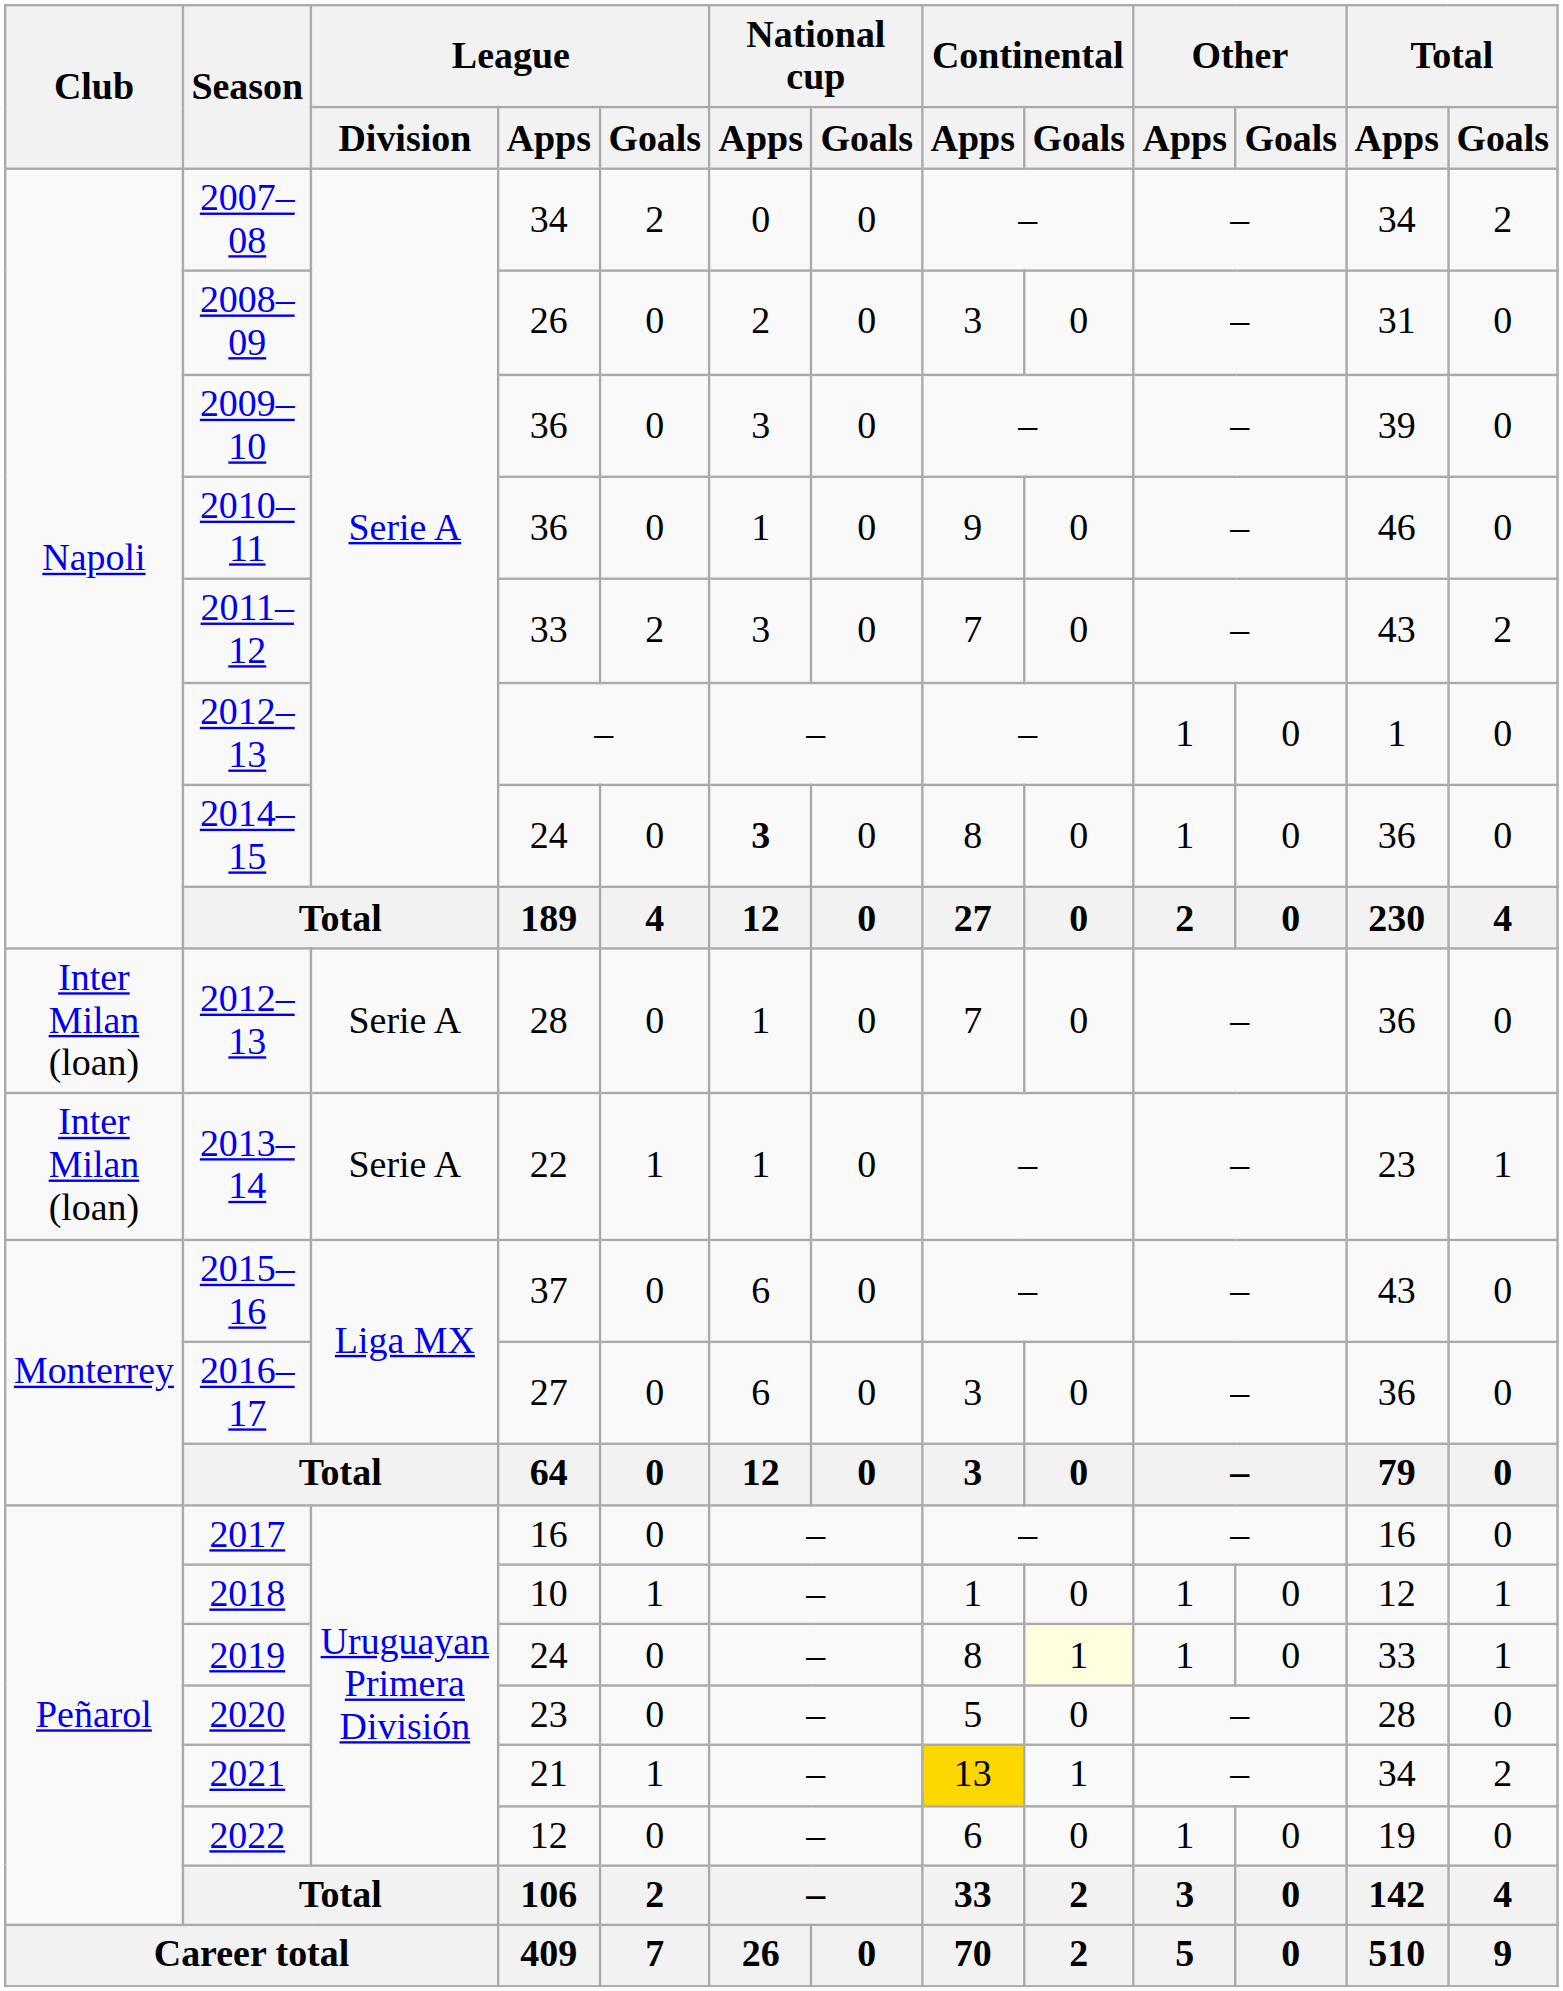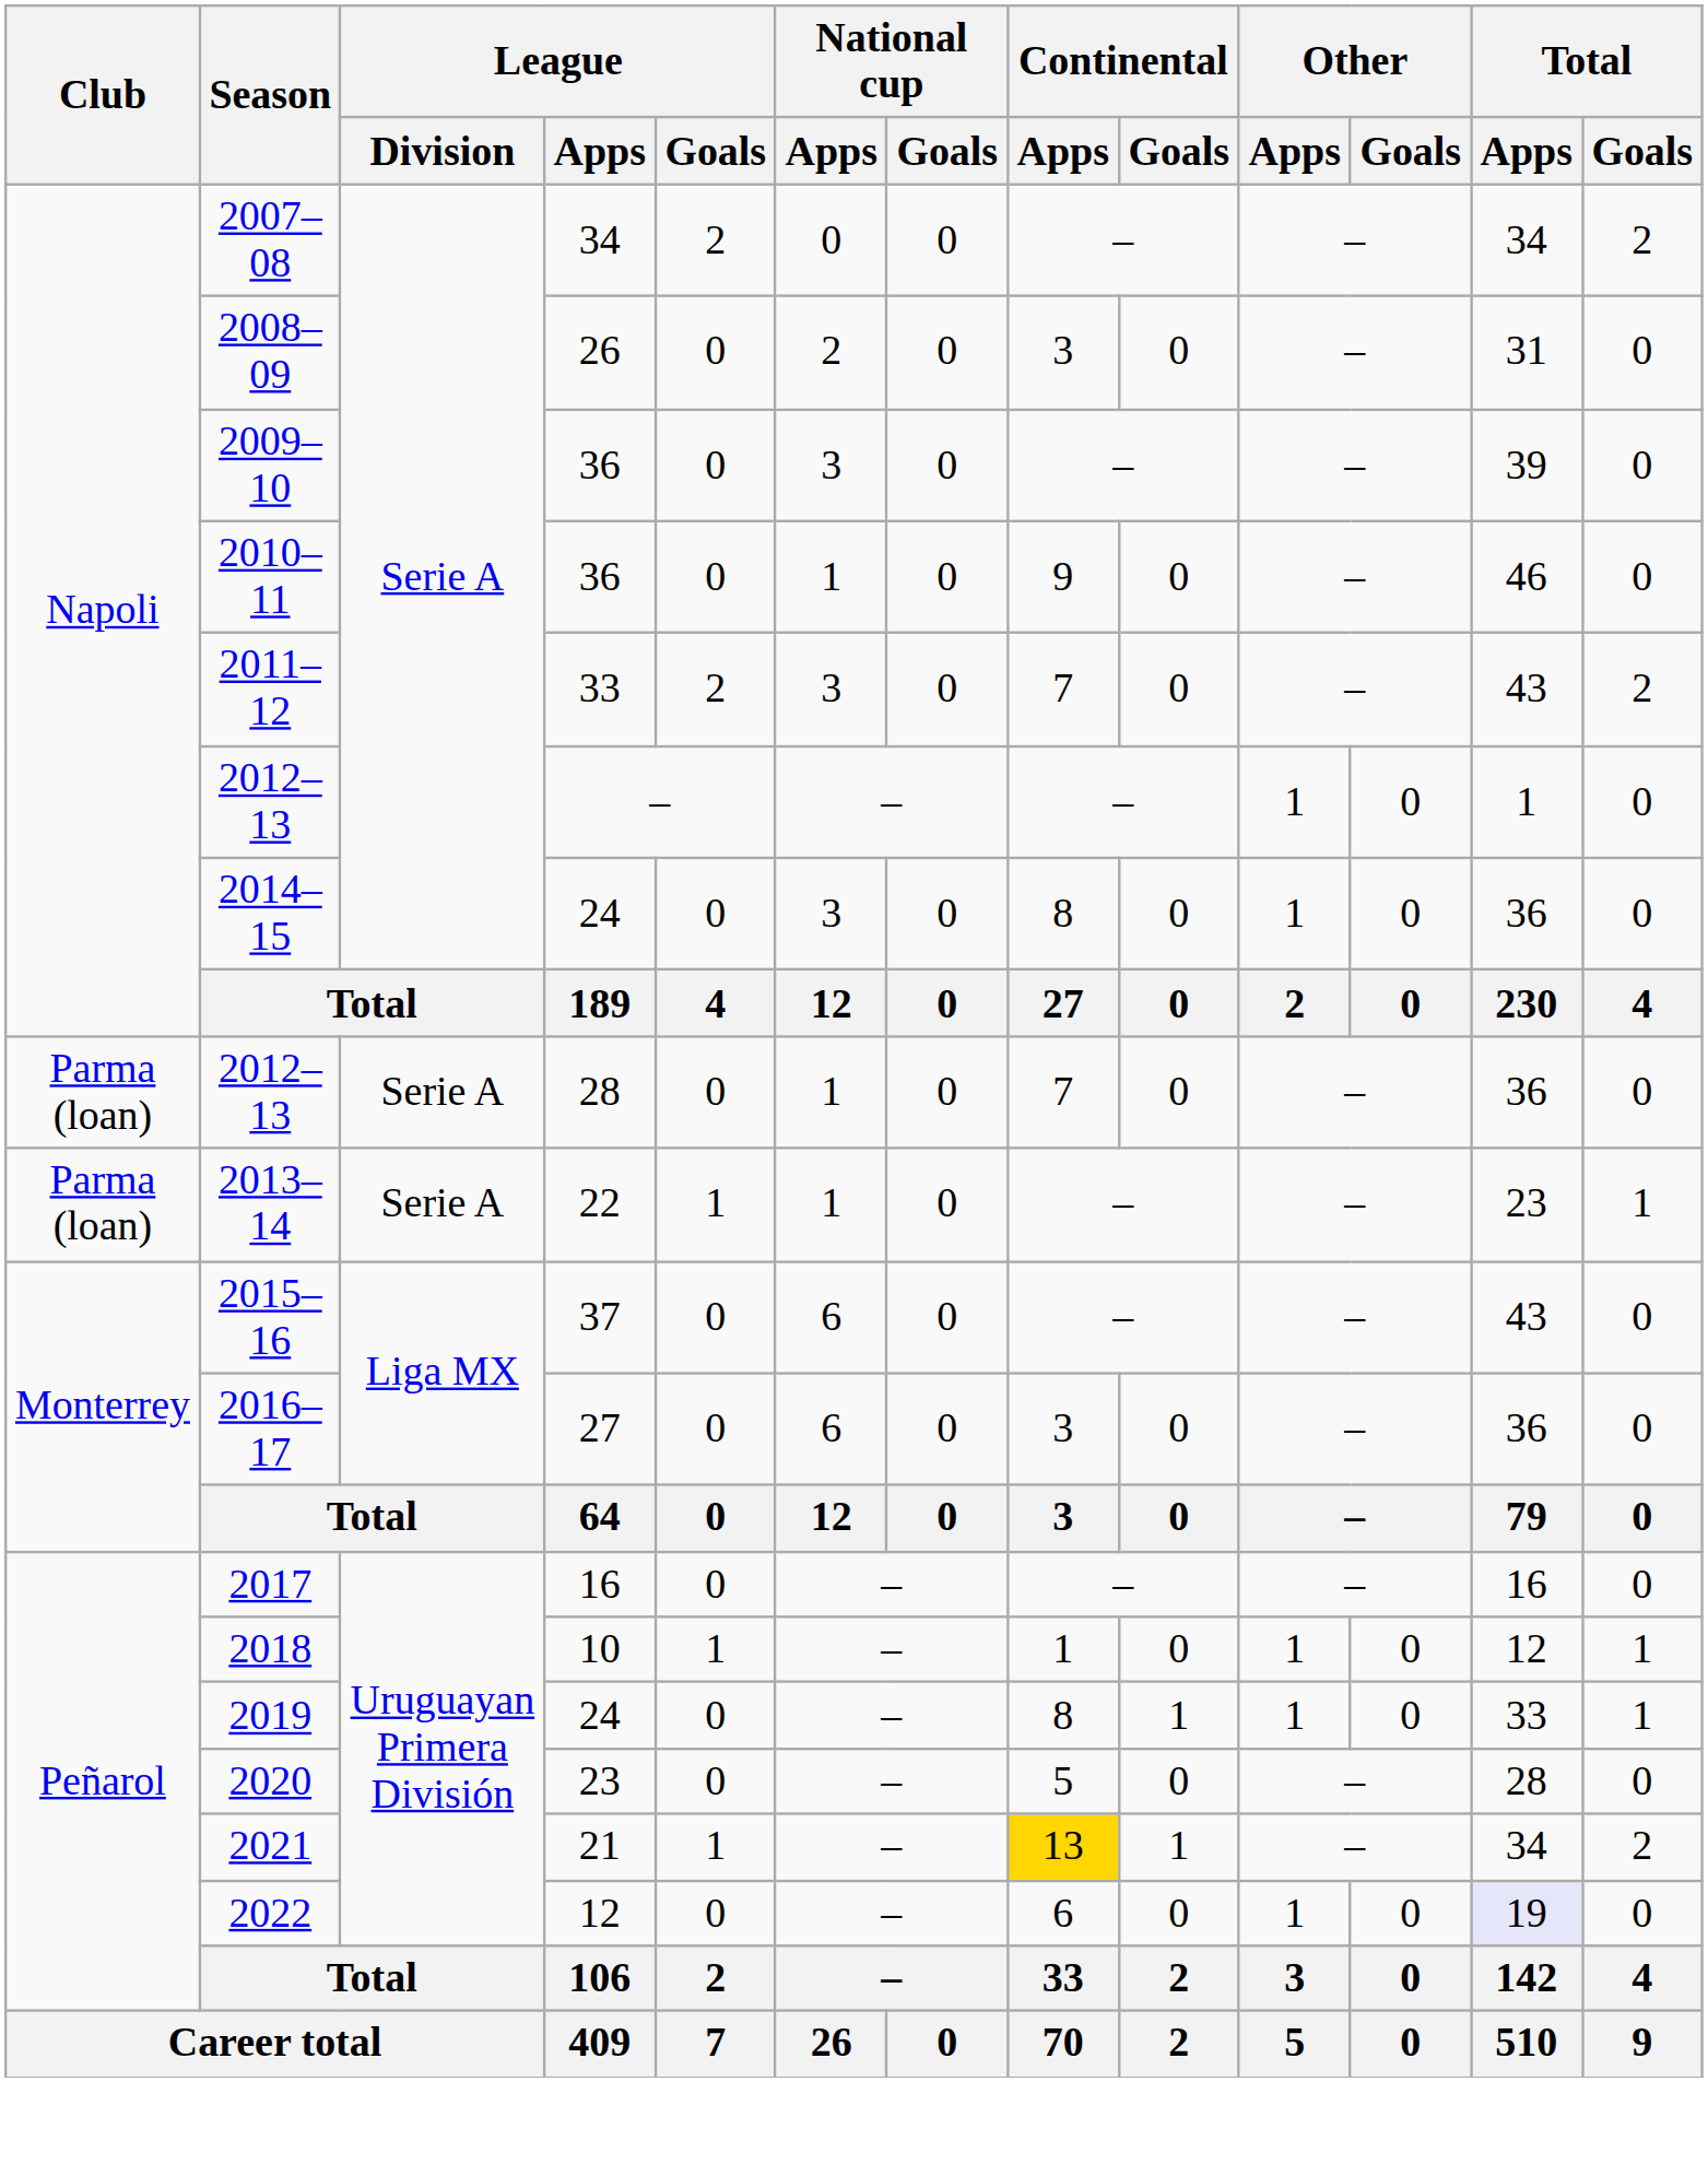 <table class="wikitable" style="text-align:center">
 <tr>
 <th rowspan="2">Club</th>
 <th rowspan="2">Season</th>
 <th colspan="3">League</th>
 <th colspan="2">National cup</th>
 <th colspan="2">Continental</th>
 <th colspan="2">Other</th>
 <th colspan="2">Total</th>
 </tr>
 <tr>
 <th>Division</th>
 <th>Apps</th>
 <th>Goals</th>
 <th>Apps</th>
 <th>Goals</th>
 <th>Apps</th>
 <th>Goals</th>
 <th>Apps</th>
 <th>Goals</th>
 <th>Apps</th>
 <th>Goals</th>
 </tr>
 <tr>
 <td rowspan="8"><a href='#'>Napoli</a></td>
 <td><a href='#'>2007–08</a></td>
 <td rowspan="7"><a href='#'>Serie A</a></td>
 <td>34</td>
 <td>2</td>
 <td>0</td>
 <td>0</td>
 <td colspan="2">–</td>
 <td colspan="2">–</td>
 <td>34</td>
 <td>2</td>
 </tr>
 <tr>
 <td><a href='#'>2008–09</a></td>
 <td>26</td>
 <td>0</td>
 <td>2</td>
 <td>0</td>
 <td>3</td>
 <td>0</td>
 <td colspan="2">–</td>
 <td>31</td>
 <td>0</td>
 </tr>
 <tr>
 <td><a href='#'>2009–10</a></td>
 <td>36</td>
 <td>0</td>
 <td>3</td>
 <td>0</td>
 <td colspan="2">–</td>
 <td colspan="2">–</td>
 <td>39</td>
 <td>0</td>
 </tr>
 <tr>
 <td><a href='#'>2010–11</a></td>
 <td>36</td>
 <td>0</td>
 <td>1</td>
 <td>0</td>
 <td>9</td>
 <td>0</td>
 <td colspan="2">–</td>
 <td>46</td>
 <td>0</td>
 </tr>
 <tr>
 <td><a href='#'>2011–12</a></td>
 <td>33</td>
 <td>2</td>
 <td>3</td>
 <td>0</td>
 <td>7</td>
 <td>0</td>
 <td colspan="2">–</td>
 <td>43</td>
 <td>2</td>
 </tr>
 <tr>
 <td><a href='#'>2012–13</a></td>
 <td colspan="2">–</td>
 <td colspan="2">–</td>
 <td colspan="2">–</td>
 <td>1</td>
 <td>0</td>
 <td>1</td>
 <td>0</td>
 </tr>
 <tr>
 <td><a href='#'>2014–15</a></td>
 <td>24</td>
 <td>0</td>
-<td><strong>3</strong></td>
+<td>3</td>
 <td>0</td>
 <td>8</td>
 <td>0</td>
 <td>1</td>
 <td>0</td>
 <td>36</td>
 <td>0</td>
 </tr>
 <tr>
 <th colspan="2">Total</th>
 <th>189</th>
 <th>4</th>
 <th>12</th>
 <th>0</th>
 <th>27</th>
 <th>0</th>
 <th>2</th>
 <th>0</th>
 <th>230</th>
 <th>4</th>
 </tr>
 <tr>
-<td><a href='#'>Inter Milan</a> (loan)</td>
+<td><a href='#'>Parma</a> (loan)</td>
 <td><a href='#'>2012–13</a></td>
 <td>Serie A</td>
 <td>28</td>
 <td>0</td>
 <td>1</td>
 <td>0</td>
 <td>7</td>
 <td>0</td>
 <td colspan="2">–</td>
 <td>36</td>
 <td>0</td>
 </tr>
 <tr>
-<td><a href='#'>Inter Milan</a> (loan)</td>
+<td><a href='#'>Parma</a> (loan)</td>
 <td><a href='#'>2013–14</a></td>
 <td>Serie A</td>
 <td>22</td>
 <td>1</td>
 <td>1</td>
 <td>0</td>
 <td colspan="2">–</td>
 <td colspan="2">–</td>
 <td>23</td>
 <td>1</td>
 </tr>
 <tr>
 <td rowspan="3"><a href='#'>Monterrey</a></td>
 <td><a href='#'>2015–16</a></td>
 <td rowspan="2"><a href='#'>Liga MX</a></td>
 <td>37</td>
 <td>0</td>
 <td>6</td>
 <td>0</td>
 <td colspan="2">–</td>
 <td colspan="2">–</td>
 <td>43</td>
 <td>0</td>
 </tr>
 <tr>
 <td><a href='#'>2016–17</a></td>
 <td>27</td>
 <td>0</td>
 <td>6</td>
 <td>0</td>
 <td>3</td>
 <td>0</td>
 <td colspan="2">–</td>
 <td>36</td>
 <td>0</td>
 </tr>
 <tr>
 <th colspan="2">Total</th>
 <th>64</th>
 <th>0</th>
 <th>12</th>
 <th>0</th>
 <th>3</th>
 <th>0</th>
 <th colspan="2">–</th>
 <th>79</th>
 <th>0</th>
 </tr>
 <tr>
 <td rowspan="7"><a href='#'>Peñarol</a></td>
 <td><a href='#'>2017</a></td>
 <td rowspan="6"><a href='#'>Uruguayan Primera División</a></td>
 <td>16</td>
 <td>0</td>
 <td colspan="2">–</td>
 <td colspan="2">–</td>
 <td colspan="2">–</td>
 <td>16</td>
 <td>0</td>
 </tr>
 <tr>
 <td><a href='#'>2018</a></td>
 <td>10</td>
 <td>1</td>
 <td colspan="2">–</td>
 <td>1</td>
 <td>0</td>
 <td>1</td>
 <td>0</td>
 <td>12</td>
 <td>1</td>
 </tr>
 <tr>
 <td><a href='#'>2019</a></td>
 <td>24</td>
 <td>0</td>
 <td colspan="2">–</td>
 <td>8</td>
-<td style="background: lightyellow;">1</td>
+<td>1</td>
 <td>1</td>
 <td>0</td>
 <td>33</td>
 <td>1</td>
 </tr>
 <tr>
 <td><a href='#'>2020</a></td>
 <td>23</td>
 <td>0</td>
 <td colspan="2">–</td>
 <td>5</td>
 <td>0</td>
 <td colspan="2">–</td>
 <td>28</td>
 <td>0</td>
 </tr>
 <tr>
 <td><a href='#'>2021</a></td>
 <td>21</td>
 <td>1</td>
 <td colspan="2">–</td>
 <td style="background: gold;">13</td>
 <td>1</td>
 <td colspan="2">–</td>
 <td>34</td>
 <td>2</td>
 </tr>
 <tr>
 <td><a href='#'>2022</a></td>
 <td>12</td>
 <td>0</td>
 <td colspan="2">–</td>
 <td>6</td>
 <td>0</td>
 <td>1</td>
 <td>0</td>
-<td>19</td>
+<td style="background: lavender;">19</td>
 <td>0</td>
 </tr>
 <tr>
 <th colspan="2">Total</th>
 <th>106</th>
 <th>2</th>
 <th colspan="2">–</th>
 <th>33</th>
 <th>2</th>
 <th>3</th>
 <th>0</th>
 <th>142</th>
 <th>4</th>
 </tr>
 <tr>
 <th colspan="3">Career total</th>
 <th>409</th>
 <th>7</th>
 <th>26</th>
 <th>0</th>
 <th>70</th>
 <th>2</th>
 <th>5</th>
 <th>0</th>
 <th>510</th>
 <th>9</th>
 </tr>
 <tr>
 </tr>
 </table>
